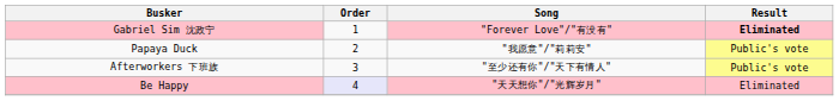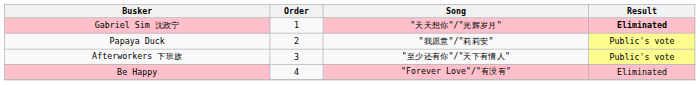 <table class="wikitable" style="text-align:center; ">
 <tr>
 <th style="width:25%;">Busker</th>
 <th style="width:05%;">Order</th>
 <th style="width:25%;">Song</th>
 <th style="width:10%;">Result</th>
 </tr>
 <tr>
 <td style="background:pink">Gabriel Sim 沈政宁</td>
 <td>1</td>
-<td style="background:pink">"Forever Love"/"有没有"</td>
+<td style="background:pink">"天天想你"/"光辉岁月"</td>
 <td style="background:pink"><strong>Eliminated</strong></td>
 </tr>
 <tr>
 <td>Papaya Duck</td>
 <td>2</td>
 <td>"我愿意"/"莉莉安"</td>
 <td style="background:#fdfc8f">Public's vote</td>
 </tr>
 <tr>
 <td>Afterworkers 下班族</td>
 <td>3</td>
 <td>"至少还有你"/"天下有情人"</td>
 <td style="background:#fdfc8f">Public's vote</td>
 </tr>
 <tr>
 <td style="background:pink">Be Happy</td>
-<td style="background: lavender;">4</td>
-<td style="background:pink">"天天想你"/"光辉岁月"</td>
+<td>4</td>
+<td style="background:pink">"Forever Love"/"有没有"</td>
 <td style="background:pink">Eliminated</td>
 </tr>
 <tr>
 </tr>
 </table>
